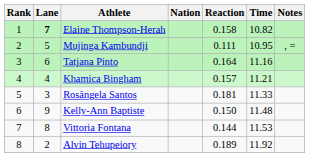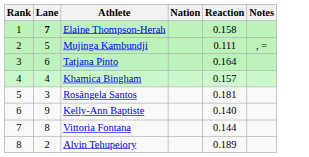 <table class="wikitable sortable" style="text-align:center">
 <tr>
 <th>Rank</th>
 <th>Lane</th>
 <th>Athlete</th>
 <th>Nation</th>
 <th>Reaction</th>
-<th>Time</th>
 <th>Notes</th>
 </tr>
 <tr bgcolor="bbf3bb">
 <td>1</td>
 <td><strong>7</strong></td>
 <td align="left"><a href='#'>Elaine Thompson-Herah</a></td>
 <td align="left"></td>
 <td>0.158</td>
-<td>10.82</td>
 <td></td>
 </tr>
 <tr bgcolor="bbf3bb">
 <td>2</td>
 <td>5</td>
 <td align="left"><a href='#'>Mujinga Kambundji</a></td>
 <td align="left"></td>
 <td>0.111</td>
-<td>10.95</td>
 <td>, =</td>
 </tr>
 <tr bgcolor="bbf3bb">
 <td>3</td>
 <td>6</td>
 <td align="left"><a href='#'>Tatjana Pinto</a></td>
 <td align="left"></td>
 <td>0.164</td>
-<td>11.16</td>
 <td></td>
 </tr>
 <tr bgcolor=ccf9cc>
 <td>4</td>
 <td>4</td>
 <td align="left"><a href='#'>Khamica Bingham</a></td>
 <td align="left"></td>
 <td>0.157</td>
-<td>11.21</td>
 <td></td>
 </tr>
 <tr>
 <td>5</td>
 <td>3</td>
 <td align="left"><a href='#'>Rosângela Santos</a></td>
 <td align="left"></td>
 <td>0.181</td>
-<td>11.33</td>
 <td></td>
 </tr>
 <tr>
 <td>6</td>
 <td>9</td>
 <td align="left"><a href='#'>Kelly-Ann Baptiste</a></td>
 <td align="left"></td>
-<td>0.150</td>
-<td>11.48</td>
+<td>0.140</td>
 <td></td>
 </tr>
 <tr>
 <td>7</td>
 <td>8</td>
 <td align="left"><a href='#'>Vittoria Fontana</a></td>
 <td align="left"></td>
 <td>0.144</td>
-<td>11.53</td>
 <td></td>
 </tr>
 <tr>
 <td>8</td>
 <td>2</td>
 <td align="left"><a href='#'>Alvin Tehupeiory</a></td>
 <td align="left"></td>
 <td>0.189</td>
-<td>11.92</td>
 <td></td>
 </tr>
 </table>
